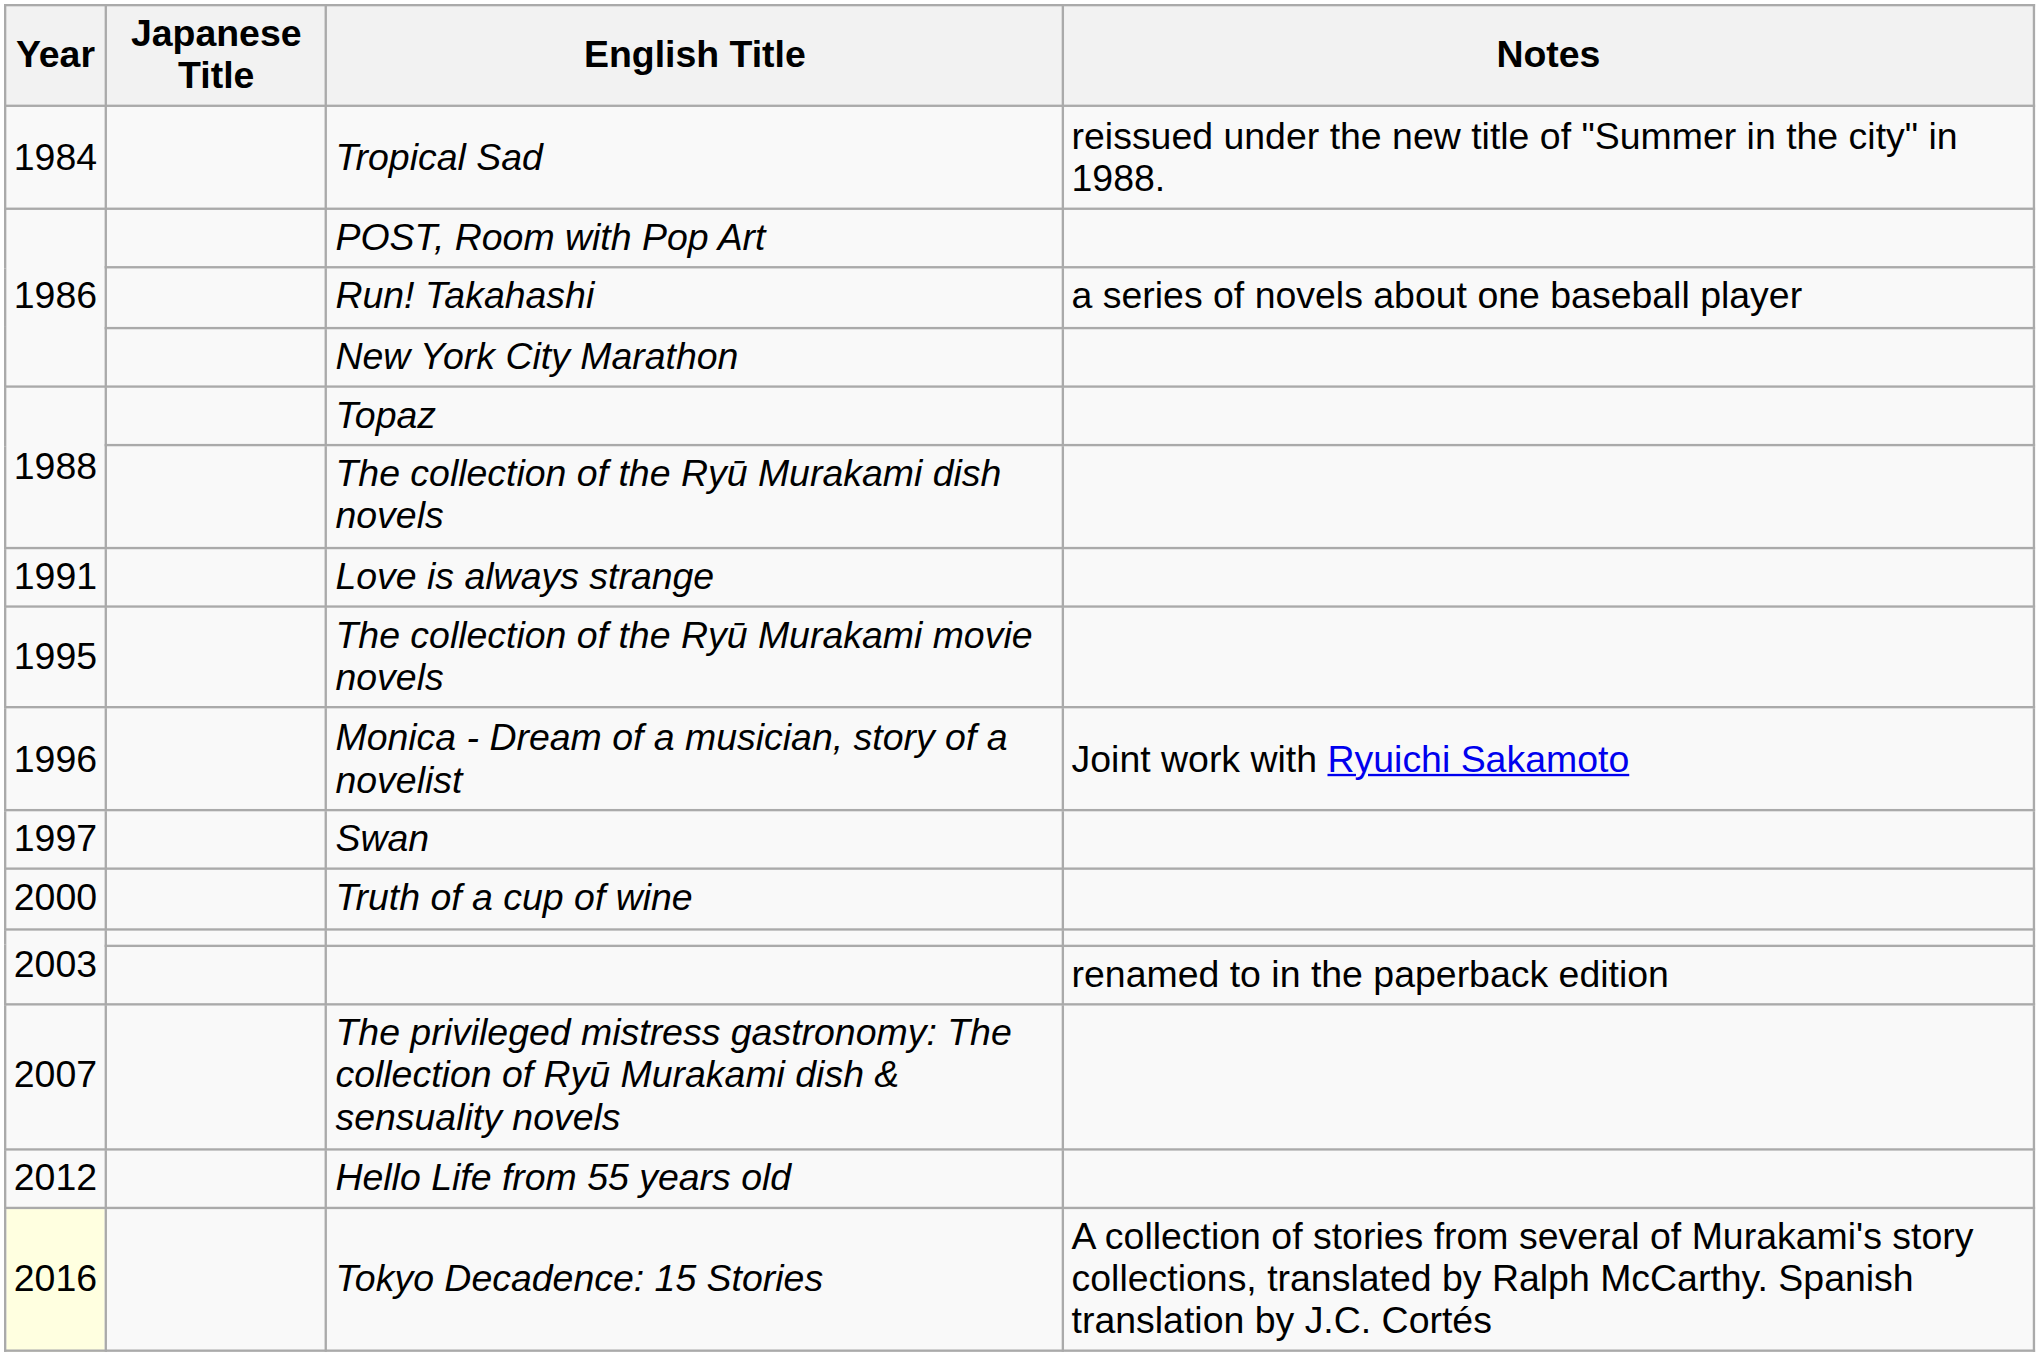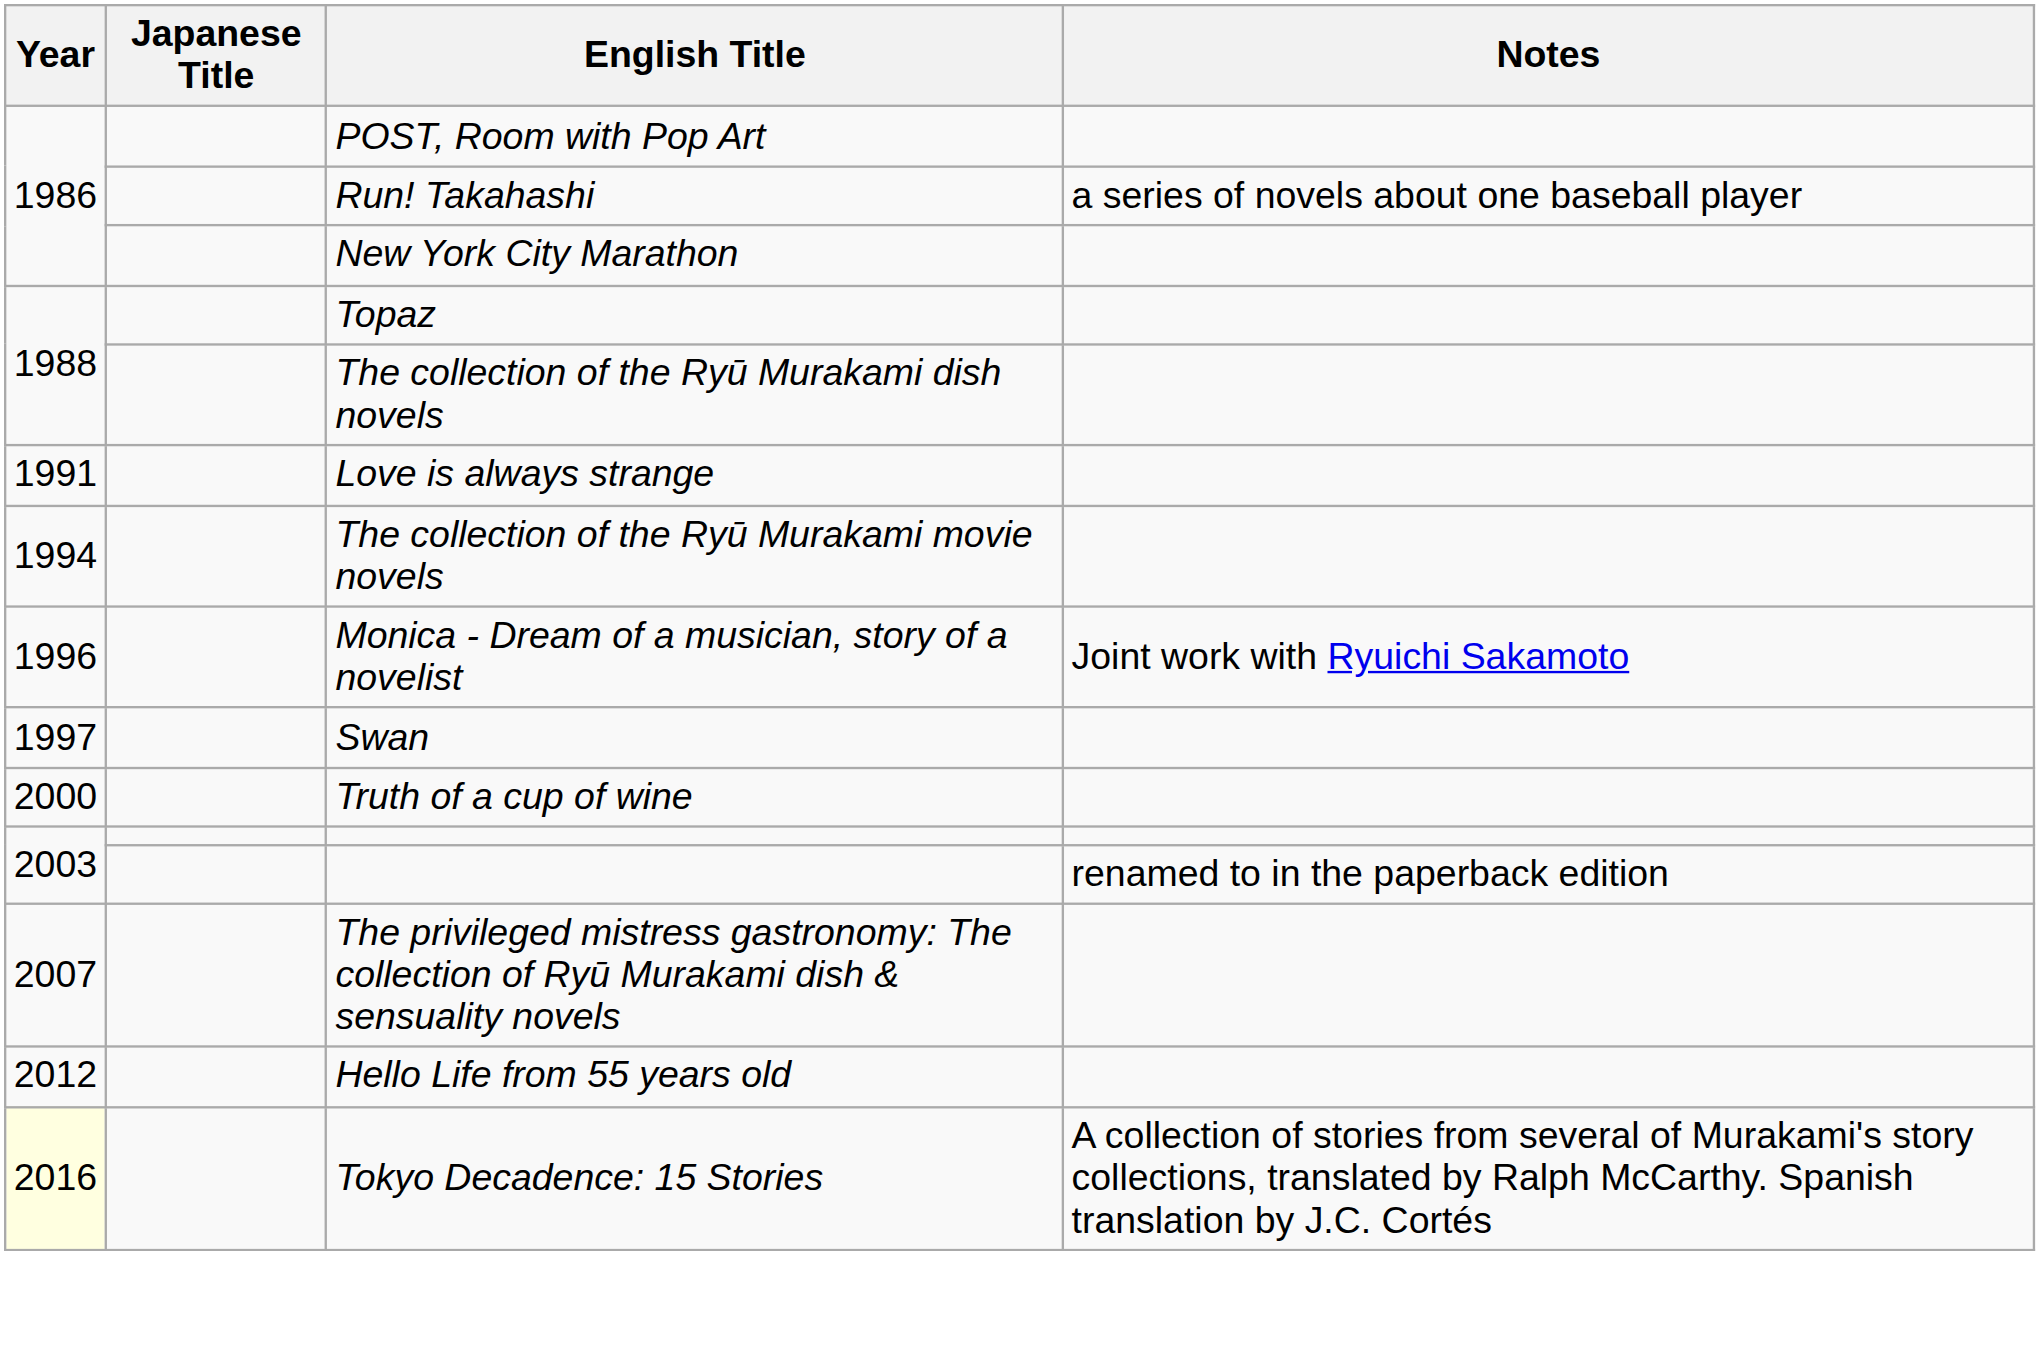 <table class="wikitable">
 <tr>
 <th>Year</th>
 <th>Japanese Title</th>
 <th>English Title</th>
 <th>Notes</th>
-</tr>
-<tr>
-<td>1984</td>
-<td></td>
-<td><em>Tropical Sad</em></td>
-<td>reissued under the new title of "Summer in the city" in 1988.</td>
 </tr>
 <tr>
 <td rowspan=3>1986</td>
 <td></td>
 <td><em>POST, Room with Pop Art</em></td>
 <td></td>
 </tr>
 <tr>
 <td></td>
 <td><em>Run! Takahashi</em></td>
 <td>a series of novels about one baseball player</td>
 </tr>
 <tr>
 <td></td>
 <td><em>New York City Marathon</em></td>
 <td></td>
 </tr>
 <tr>
 <td rowspan=2>1988</td>
 <td></td>
 <td><em>Topaz</em></td>
 <td></td>
 </tr>
 <tr>
 <td></td>
 <td><em>The collection of the Ryū Murakami dish novels</em></td>
 <td></td>
 </tr>
 <tr>
 <td>1991</td>
 <td></td>
 <td><em>Love is always strange</em></td>
 <td></td>
 </tr>
 <tr>
-<td>1995</td>
+<td>1994</td>
 <td></td>
 <td><em>The collection of the Ryū Murakami movie novels</em></td>
 <td></td>
 </tr>
 <tr>
 <td>1996</td>
 <td></td>
 <td><em>Monica - Dream of a musician, story of a novelist</em></td>
 <td>Joint work with <a href='#'>Ryuichi Sakamoto</a></td>
 </tr>
 <tr>
 <td>1997</td>
 <td></td>
 <td><em>Swan</em></td>
 <td></td>
 </tr>
 <tr>
 <td>2000</td>
 <td></td>
 <td><em>Truth of a cup of wine</em></td>
 <td></td>
 </tr>
 <tr>
 <td rowspan=2>2003</td>
 <td></td>
 <td></td>
 <td></td>
 </tr>
 <tr>
 <td></td>
 <td></td>
 <td>renamed to  in the paperback edition</td>
 </tr>
 <tr>
 <td>2007</td>
 <td></td>
 <td><em>The privileged mistress gastronomy: The collection of Ryū Murakami dish & sensuality novels</em></td>
 <td></td>
 </tr>
 <tr>
 <td>2012</td>
 <td></td>
 <td><em>Hello Life from 55 years old</em></td>
 <td></td>
 </tr>
 <tr>
 <td style="background: lightyellow;">2016</td>
 <td></td>
 <td><em>Tokyo Decadence: 15 Stories</em></td>
 <td>A collection of stories from several of Murakami's story collections, translated by Ralph McCarthy. Spanish translation by J.C. Cortés</td>
 </tr>
 </table>
